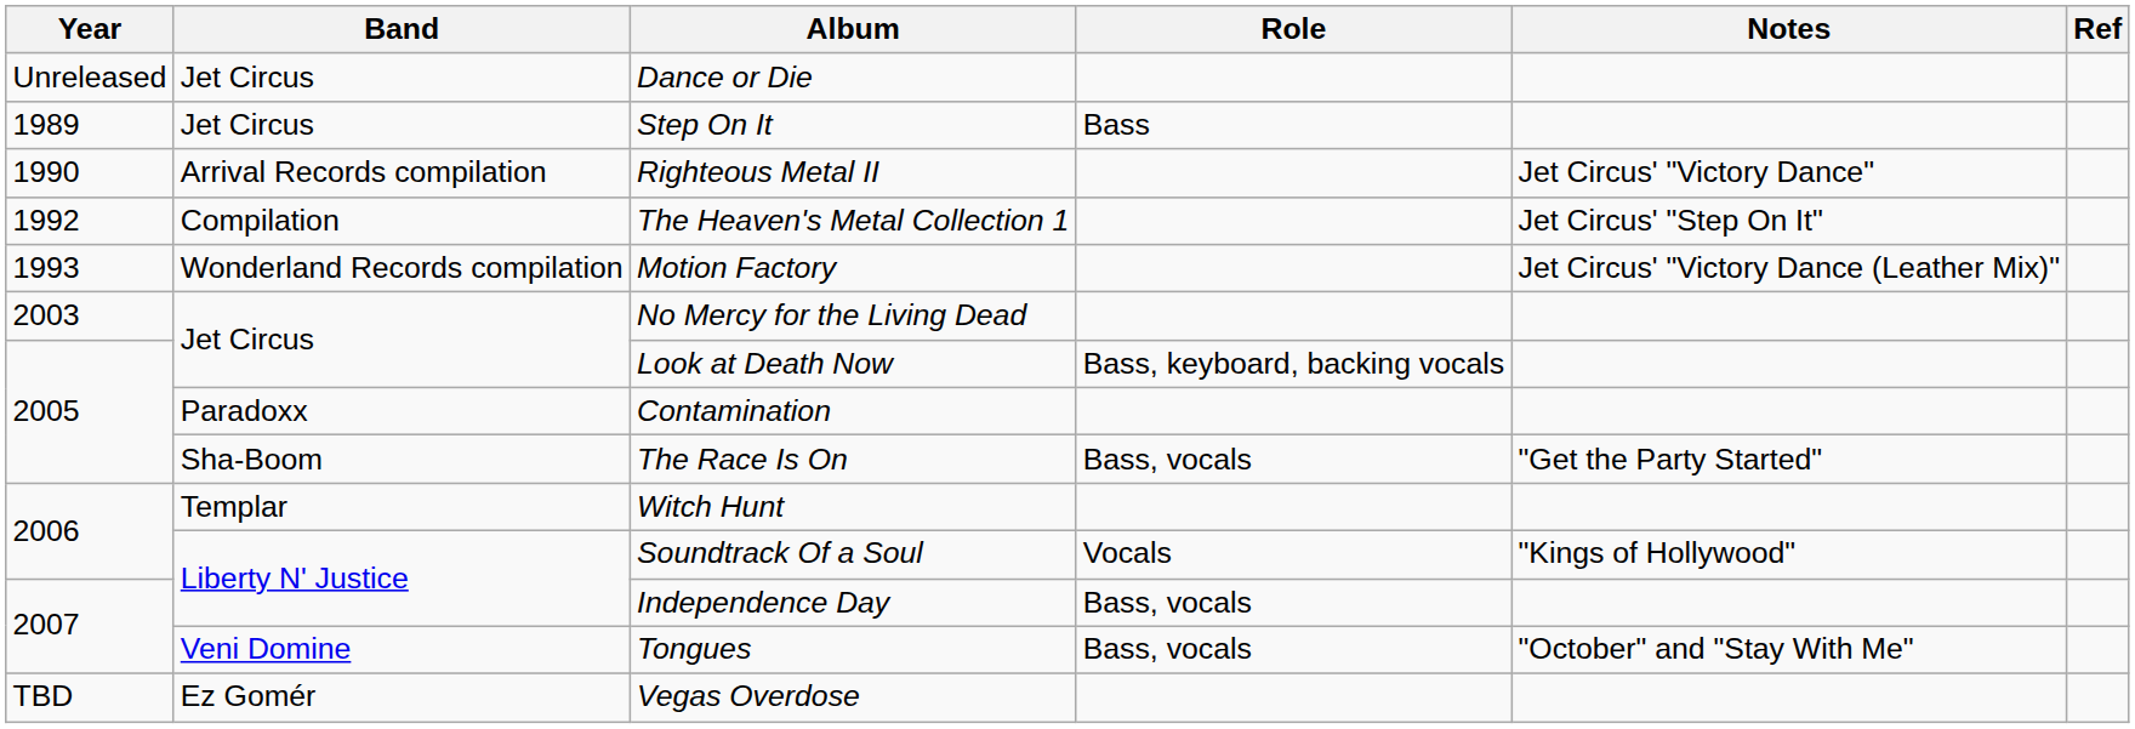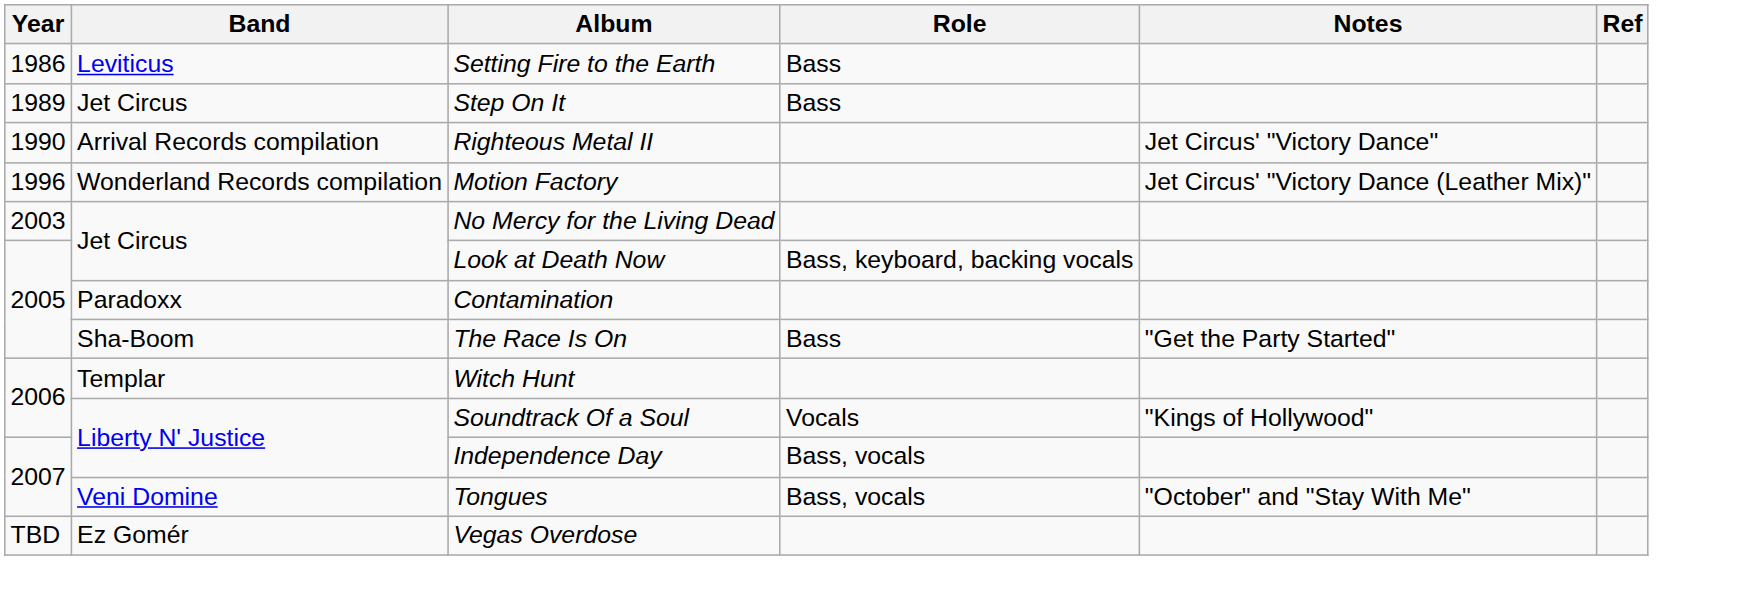 <table class="wikitable sortable">
 <tr>
 <th>Year</th>
 <th>Band</th>
 <th>Album</th>
 <th>Role</th>
 <th class="unsortable">Notes</th>
 <th class="unsortable">Ref</th>
 </tr>
 <tr>
-<td>Unreleased</td>
-<td>Jet Circus</td>
-<td><em>Dance or Die</em></td>
-<td></td>
+<td>1986</td>
+<td><a href='#'>Leviticus</a></td>
+<td><em>Setting Fire to the Earth</em></td>
+<td>Bass</td>
 <td></td>
 <td></td>
 </tr>
 <tr>
 <td>1989</td>
 <td>Jet Circus</td>
 <td><em>Step On It</em></td>
 <td>Bass</td>
 <td></td>
 <td></td>
 </tr>
 <tr>
 <td>1990</td>
 <td>Arrival Records compilation</td>
 <td><em>Righteous Metal II</em></td>
 <td></td>
 <td>Jet Circus' "Victory Dance"</td>
 <td></td>
 </tr>
 <tr>
-<td>1992</td>
-<td>Compilation</td>
-<td><em>The Heaven's Metal Collection 1</em></td>
-<td></td>
-<td>Jet Circus' "Step On It"</td>
-<td></td>
-</tr>
-<tr>
-<td>1993</td>
+<td>1996</td>
 <td>Wonderland Records compilation</td>
 <td><em>Motion Factory</em></td>
 <td></td>
 <td>Jet Circus' "Victory Dance (Leather Mix)"</td>
 <td></td>
 </tr>
 <tr>
 <td>2003</td>
 <td rowspan="2">Jet Circus</td>
 <td><em>No Mercy for the Living Dead</em></td>
 <td></td>
 <td></td>
 <td></td>
 </tr>
 <tr>
 <td rowspan="3">2005</td>
 <td><em>Look at Death Now</em></td>
 <td>Bass, keyboard, backing vocals</td>
 <td></td>
 <td></td>
 </tr>
 <tr>
 <td>Paradoxx</td>
 <td><em>Contamination</em></td>
 <td></td>
 <td></td>
 <td></td>
 </tr>
 <tr>
 <td>Sha-Boom</td>
 <td><em>The Race Is On</em></td>
-<td>Bass, vocals</td>
+<td>Bass</td>
 <td>"Get the Party Started"</td>
 <td></td>
 </tr>
 <tr>
 <td rowspan="2">2006</td>
 <td>Templar</td>
 <td><em>Witch Hunt</em></td>
 <td></td>
 <td></td>
 <td></td>
 </tr>
 <tr>
 <td rowspan="2"><a href='#'>Liberty N' Justice</a></td>
 <td><em>Soundtrack Of a Soul</em></td>
 <td>Vocals</td>
 <td>"Kings of Hollywood"</td>
 <td></td>
 </tr>
 <tr>
 <td rowspan="2">2007</td>
 <td><em>Independence Day</em></td>
 <td>Bass, vocals</td>
 <td></td>
 <td></td>
 </tr>
 <tr>
 <td><a href='#'>Veni Domine</a></td>
 <td><em>Tongues</em></td>
 <td>Bass, vocals</td>
 <td>"October" and "Stay With Me"</td>
 <td></td>
 </tr>
 <tr>
 <td>TBD</td>
 <td>Ez Gomér</td>
 <td><em>Vegas Overdose</em></td>
 <td></td>
 <td></td>
 <td></td>
 </tr>
 </table>
